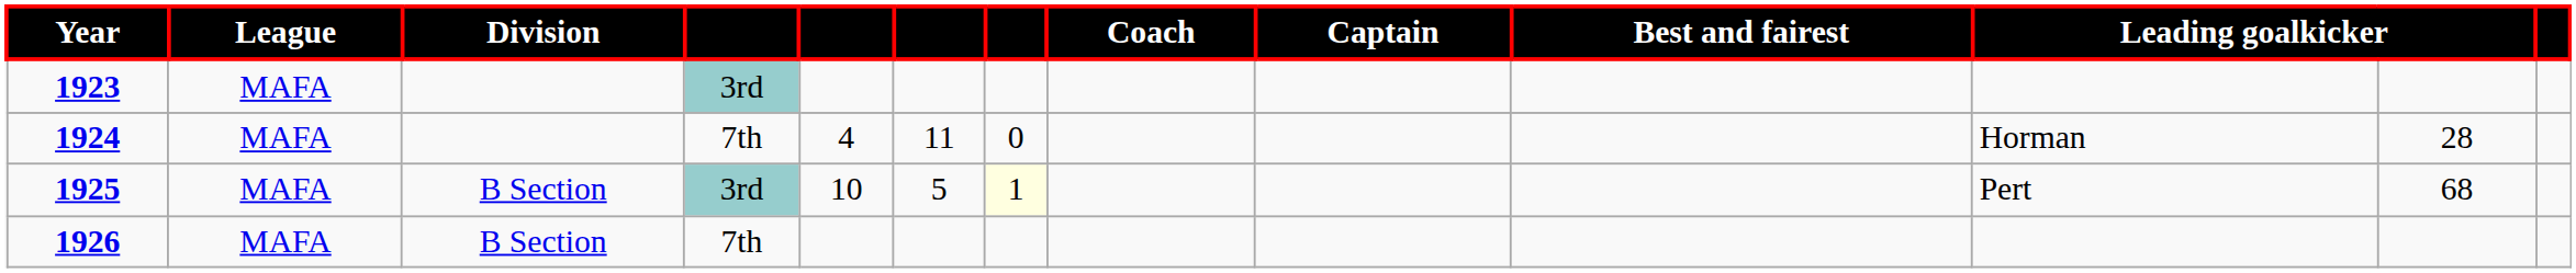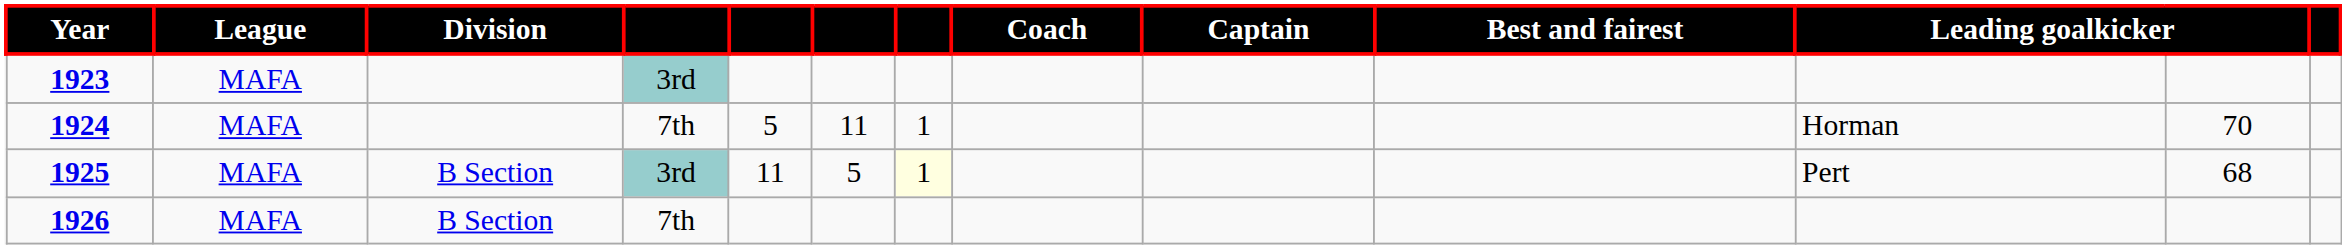 <table class="wikitable"; style="width:100%;">
 <tr>
 <th style="background:#000000; color:#FFFFFF; border:solid #ff0000 2px">Year</th>
 <th style="background:#000000; color:#FFFFFF; border:solid #ff0000 2px">League</th>
 <th style="background:#000000; color:#FFFFFF; border:solid #ff0000 2px">Division</th>
 <th style="background:#000000; color:#FFFFFF; border:solid #ff0000 2px"></th>
 <th style="background:#000000; color:#FFFFFF; border:solid #ff0000 2px"></th>
 <th style="background:#000000; color:#FFFFFF; border:solid #ff0000 2px"></th>
 <th style="background:#000000; color:#FFFFFF; border:solid #ff0000 2px"></th>
 <th style="background:#000000; color:#FFFFFF; border:solid #ff0000 2px">Coach</th>
 <th style="background:#000000; color:#FFFFFF; border:solid #ff0000 2px">Captain</th>
 <th style="background:#000000; color:#FFFFFF; border:solid #ff0000 2px">Best and fairest</th>
 <th colspan=2; style="background:#000000; color:#FFFFFF; border:solid #ff0000 2px">Leading goalkicker</th>
 <th style="background:#000000; color:#FFFFFF; border:solid #ff0000 2px"></th>
 </tr>
 <tr>
 <td align=center><strong><a href='#'>1923</a></strong></td>
 <td align=center><a href='#'>MAFA</a></td>
 <td align=center></td>
 <td style=background:#96CDCD; align=center>3rd</td>
 <td></td>
 <td></td>
 <td></td>
 <td align="left"></td>
 <td align="left"></td>
 <td align="left"></td>
 <td align="left"></td>
 <td></td>
 <td></td>
 </tr>
 <tr>
 <td align=center><strong><a href='#'>1924</a></strong></td>
 <td align=center><a href='#'>MAFA</a></td>
 <td align=center></td>
 <td align=center>7th</td>
-<td align=center>4</td>
+<td align=center>5</td>
 <td align=center>11</td>
-<td align=center>0</td>
+<td align=center>1</td>
 <td></td>
 <td></td>
 <td></td>
 <td>Horman</td>
-<td align=center>28</td>
+<td align=center>70</td>
 <td align=center></td>
 </tr>
 <tr>
 <td align=center><strong><a href='#'>1925</a></strong></td>
 <td align=center><a href='#'>MAFA</a></td>
 <td align=center><a href='#'>B Section</a></td>
 <td style=background:#96CDCD; align=center>3rd</td>
-<td align=center>10</td>
+<td align=center>11</td>
 <td align=center>5</td>
 <td align=center style="background: lightyellow;">1</td>
 <td></td>
 <td></td>
 <td></td>
 <td>Pert</td>
 <td align=center>68</td>
 <td align=center></td>
 </tr>
 <tr>
 <td align=center><strong><a href='#'>1926</a></strong></td>
 <td align=center><a href='#'>MAFA</a></td>
 <td align=center><a href='#'>B Section</a></td>
 <td align=center>7th</td>
 <td align=center></td>
 <td align=center></td>
 <td align=center></td>
 <td></td>
 <td></td>
 <td></td>
 <td></td>
 <td align=center></td>
 <td align=center></td>
 </tr>
 </table>
